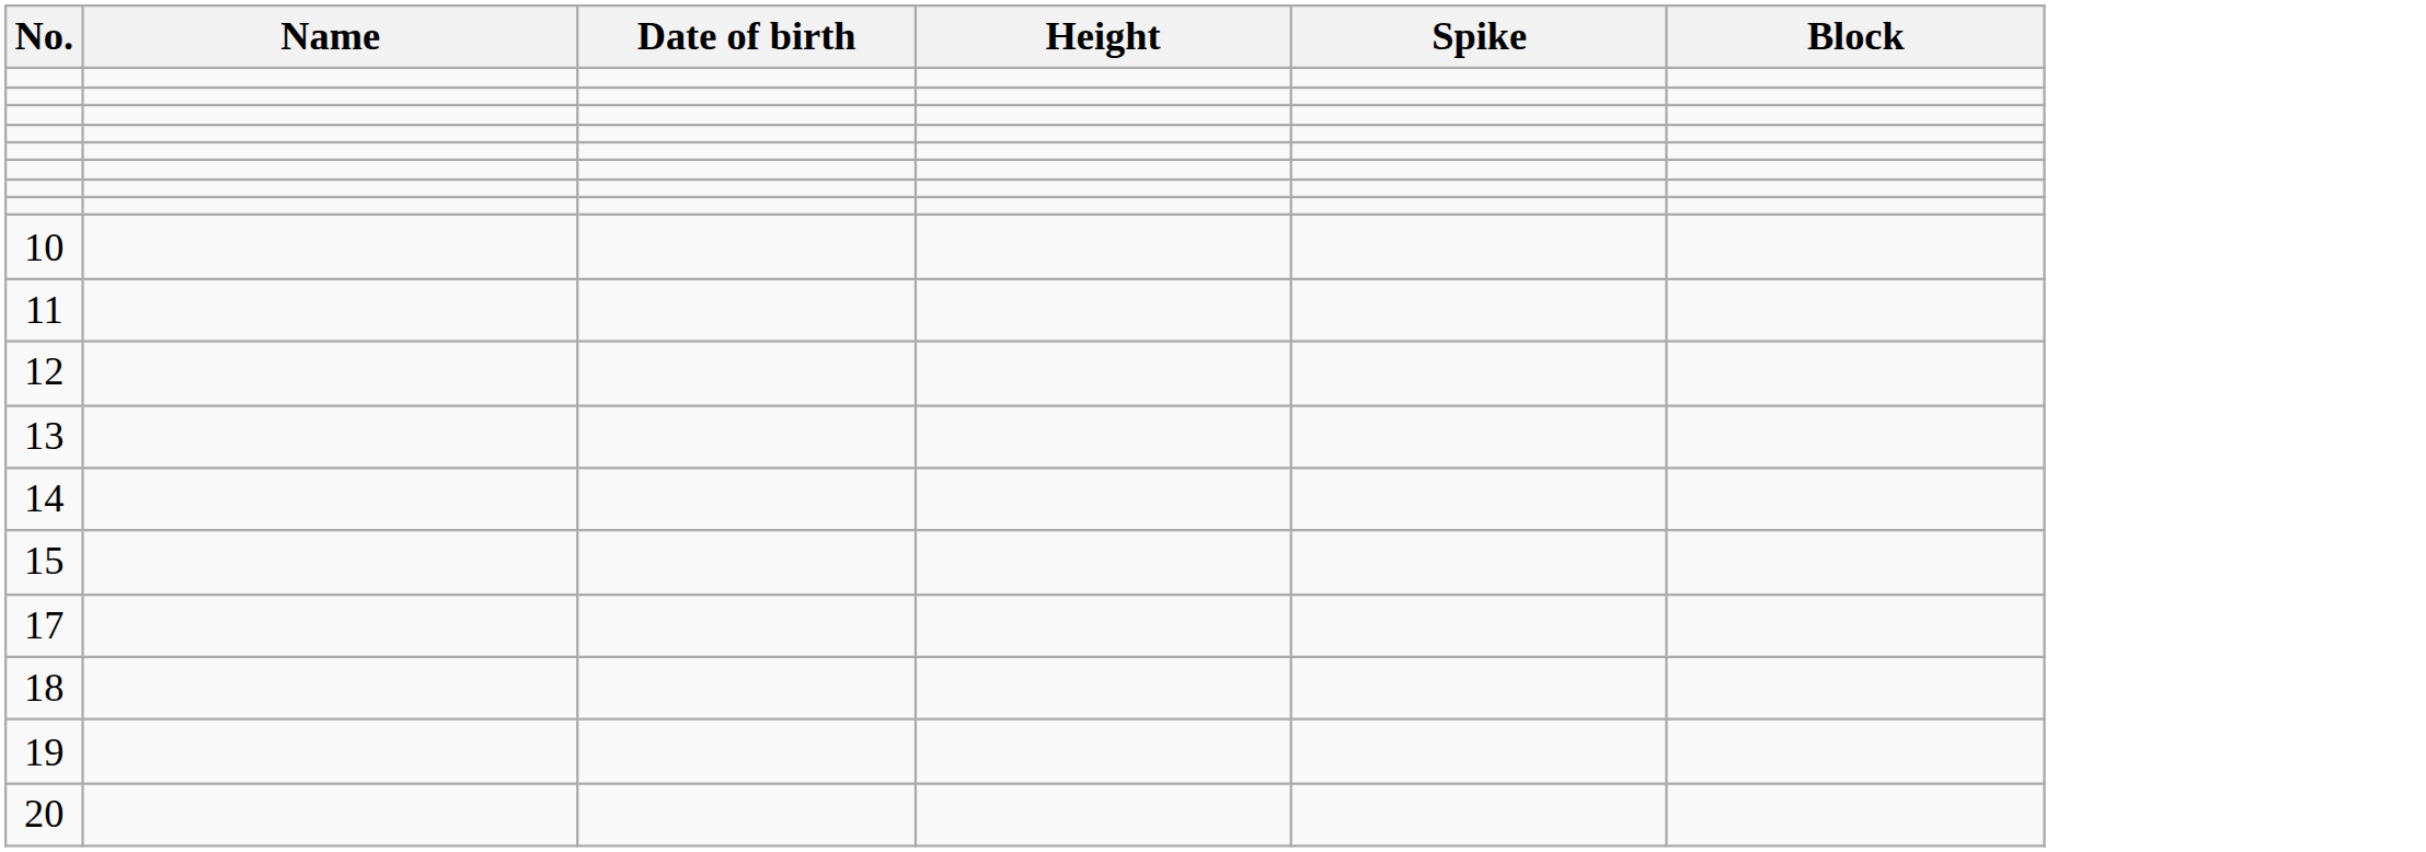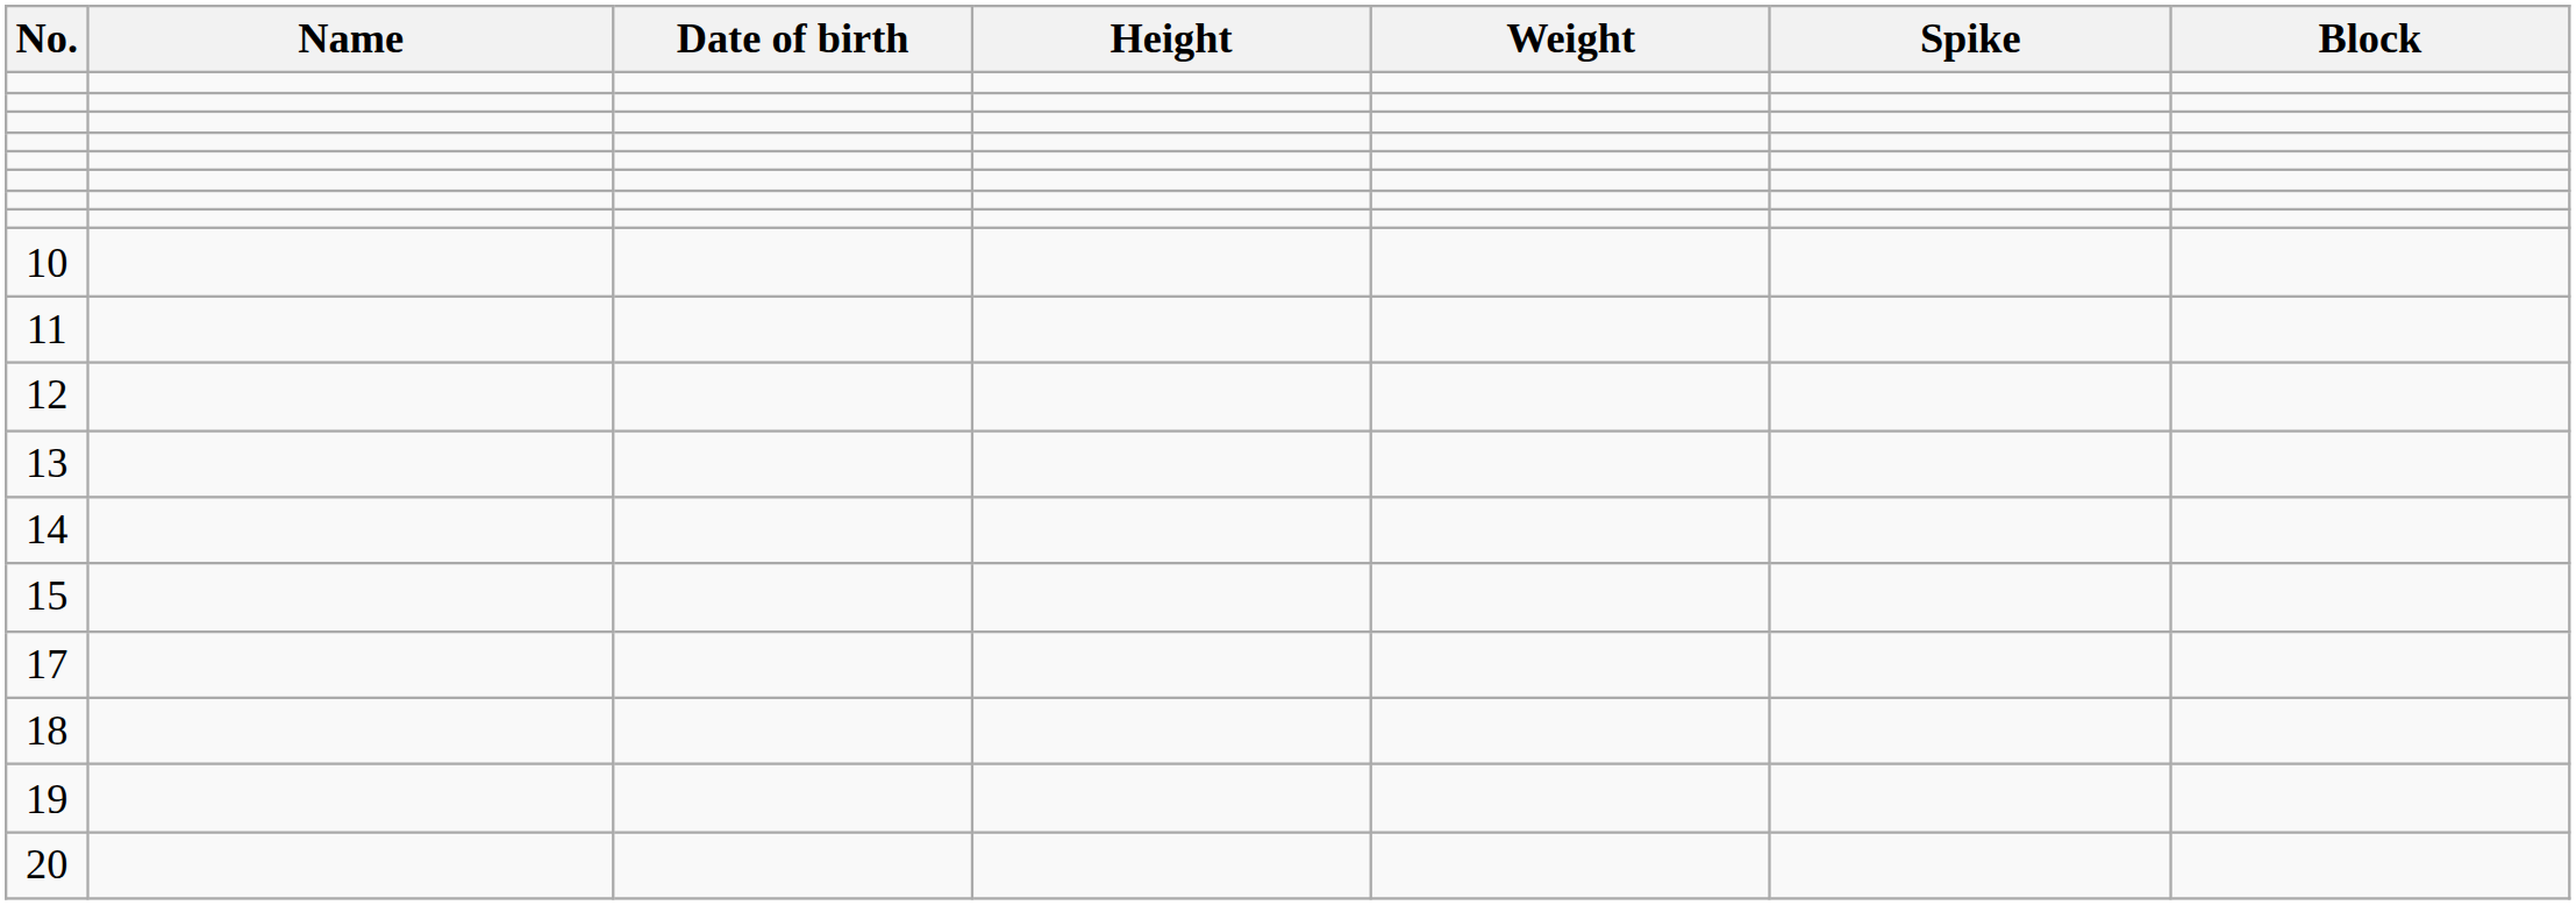 <table class="wikitable sortable" style="font-size:100%; text-align:center;">
 <tr>
 <th>No.</th>
 <th style="width:12em">Name</th>
 <th style="width:8em">Date of birth</th>
 <th style="width:9em">Height</th>
+<th style="width:9em">Weight</th>
 <th style="width:9em">Spike</th>
 <th style="width:9em">Block</th>
 </tr>
 <tr>
 <td></td>
 <td align=left></td>
 <td align=right></td>
+<td></td>
 <td></td>
 <td></td>
 <td></td>
 </tr>
 <tr>
 <td></td>
 <td align=left></td>
 <td align=right></td>
 <td></td>
 <td></td>
 <td></td>
+<td></td>
 </tr>
 <tr>
 <td></td>
 <td align=left></td>
 <td align=right></td>
+<td></td>
 <td></td>
 <td></td>
 <td></td>
 </tr>
 <tr>
 <td></td>
 <td align=left></td>
 <td align=right></td>
 <td></td>
 <td></td>
 <td></td>
+<td></td>
 </tr>
 <tr>
 <td></td>
 <td align=left></td>
 <td align=right></td>
+<td></td>
 <td></td>
 <td></td>
 <td></td>
 </tr>
 <tr>
 <td></td>
 <td align=left></td>
 <td align=right></td>
 <td></td>
 <td></td>
 <td></td>
+<td></td>
 </tr>
 <tr>
 <td></td>
 <td align=left></td>
 <td align=right></td>
+<td></td>
 <td></td>
 <td></td>
 <td></td>
 </tr>
 <tr>
 <td></td>
 <td align=left></td>
 <td align=right></td>
 <td></td>
 <td></td>
 <td></td>
+<td></td>
 </tr>
 <tr>
 <td>10</td>
 <td align=left></td>
 <td align=right></td>
+<td></td>
 <td></td>
 <td></td>
 <td></td>
 </tr>
 <tr>
 <td>11</td>
 <td align=left></td>
 <td align=right></td>
 <td></td>
 <td></td>
 <td></td>
+<td></td>
 </tr>
 <tr>
 <td>12</td>
 <td align=left></td>
 <td align=right></td>
+<td></td>
 <td></td>
 <td></td>
 <td></td>
 </tr>
 <tr>
 <td>13</td>
 <td align=left></td>
 <td align=right></td>
 <td></td>
 <td></td>
 <td></td>
+<td></td>
 </tr>
 <tr>
 <td>14</td>
 <td align=left></td>
 <td align=right></td>
+<td></td>
 <td></td>
 <td></td>
 <td></td>
 </tr>
 <tr>
 <td>15</td>
 <td align=left></td>
 <td align=right></td>
 <td></td>
 <td></td>
 <td></td>
+<td></td>
 </tr>
 <tr>
 <td>17</td>
 <td align=left></td>
 <td align=right></td>
+<td></td>
 <td></td>
 <td></td>
 <td></td>
 </tr>
 <tr>
 <td>18</td>
 <td align=left></td>
 <td align=right></td>
 <td></td>
 <td></td>
 <td></td>
+<td></td>
 </tr>
 <tr>
 <td>19</td>
 <td align=left></td>
 <td align=right></td>
+<td></td>
 <td></td>
 <td></td>
 <td></td>
 </tr>
 <tr>
 <td>20</td>
 <td align=left></td>
 <td align=right></td>
 <td></td>
 <td></td>
 <td></td>
+<td></td>
 </tr>
 </table>
